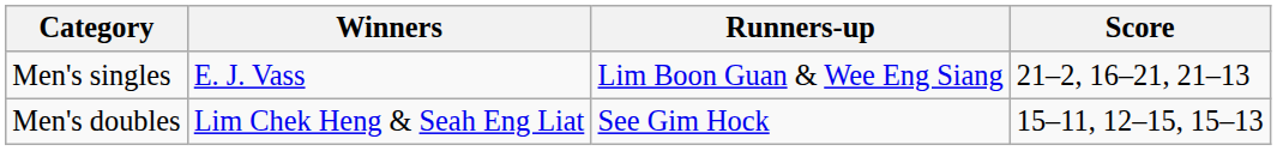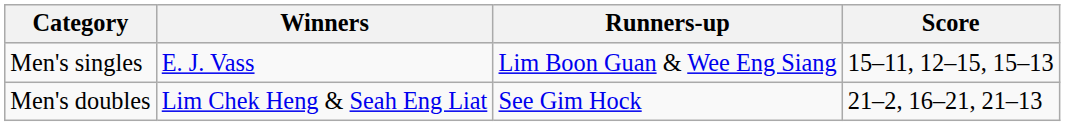 <table class="wikitable">
 <tr>
 <th>Category</th>
 <th>Winners</th>
 <th>Runners-up</th>
 <th>Score</th>
 </tr>
 <tr>
 <td>Men's singles</td>
 <td> <a href='#'>E. J. Vass</a></td>
 <td> <a href='#'>Lim Boon Guan</a> & <a href='#'>Wee Eng Siang</a></td>
-<td>21–2, 16–21, 21–13</td>
+<td>15–11, 12–15, 15–13</td>
 </tr>
 <tr>
 <td>Men's doubles</td>
 <td> <a href='#'>Lim Chek Heng</a> & <a href='#'>Seah Eng Liat</a></td>
 <td> <a href='#'>See Gim Hock</a></td>
-<td>15–11, 12–15, 15–13</td>
+<td>21–2, 16–21, 21–13</td>
 </tr>
 </table>
